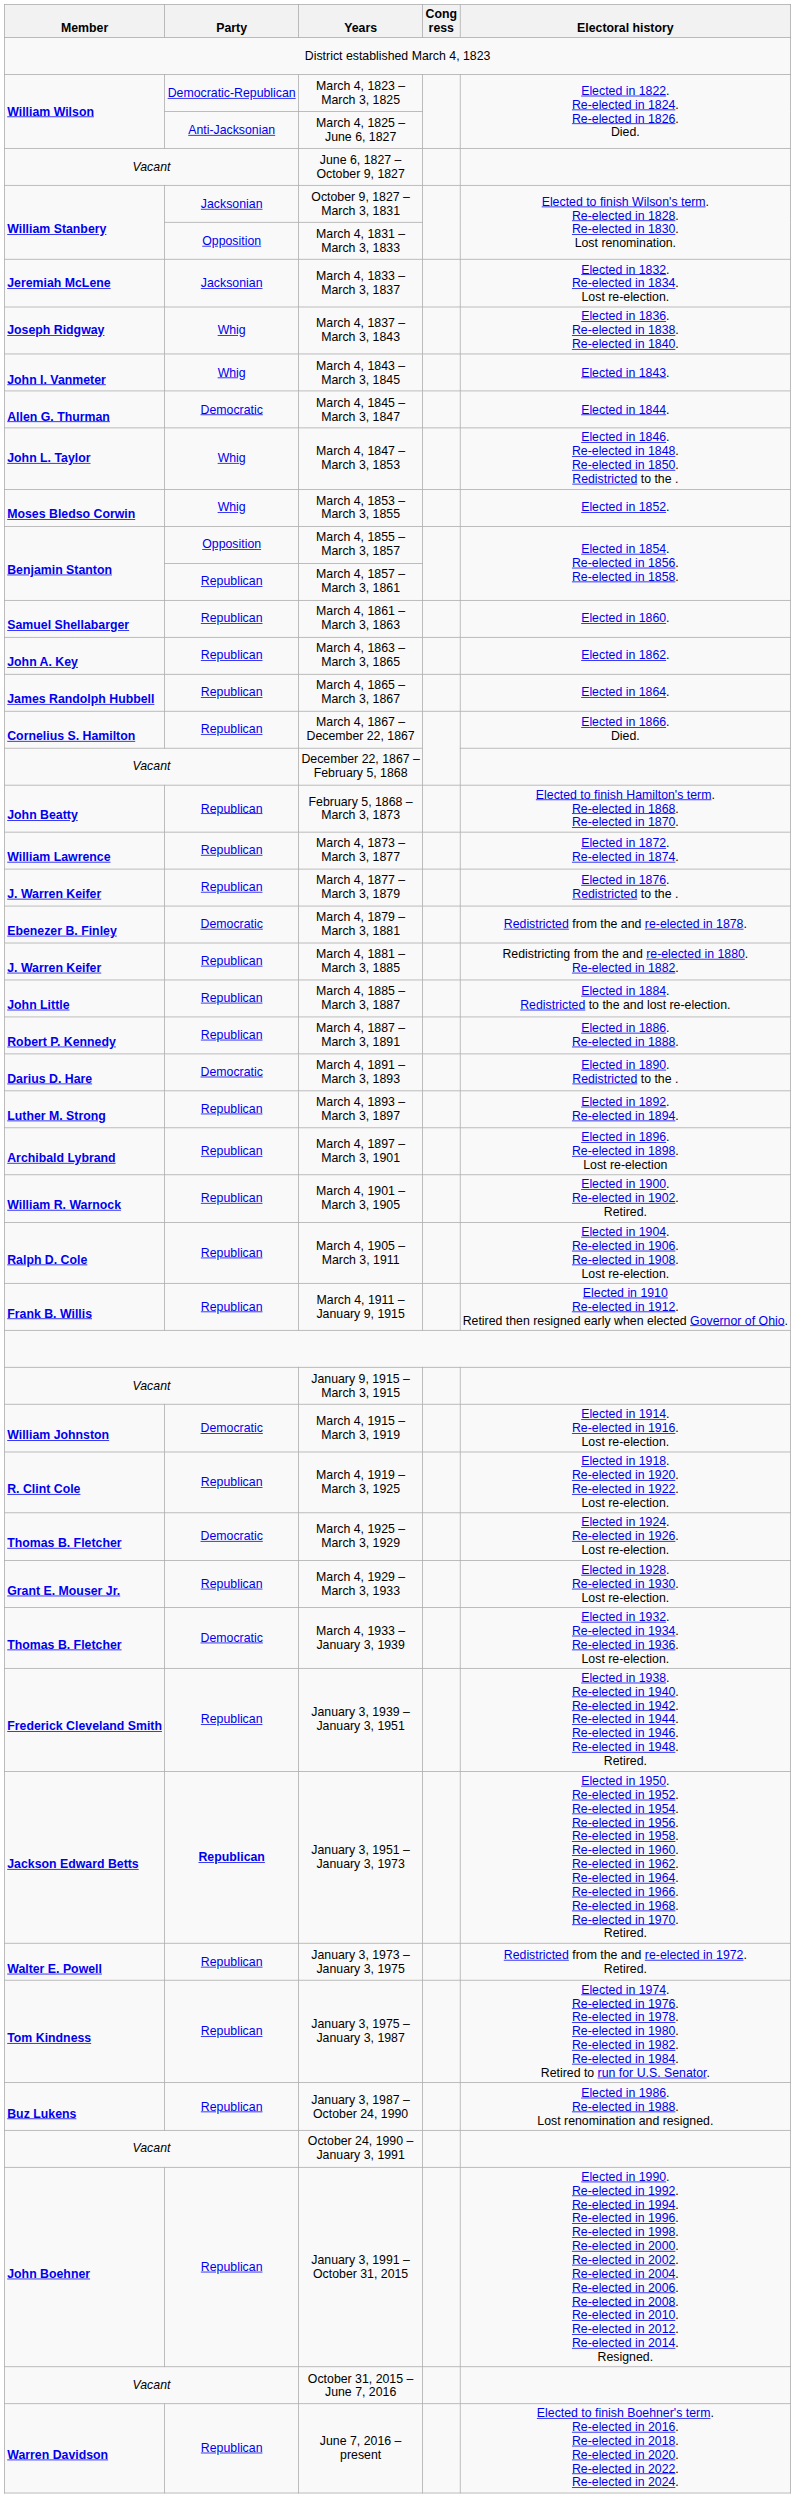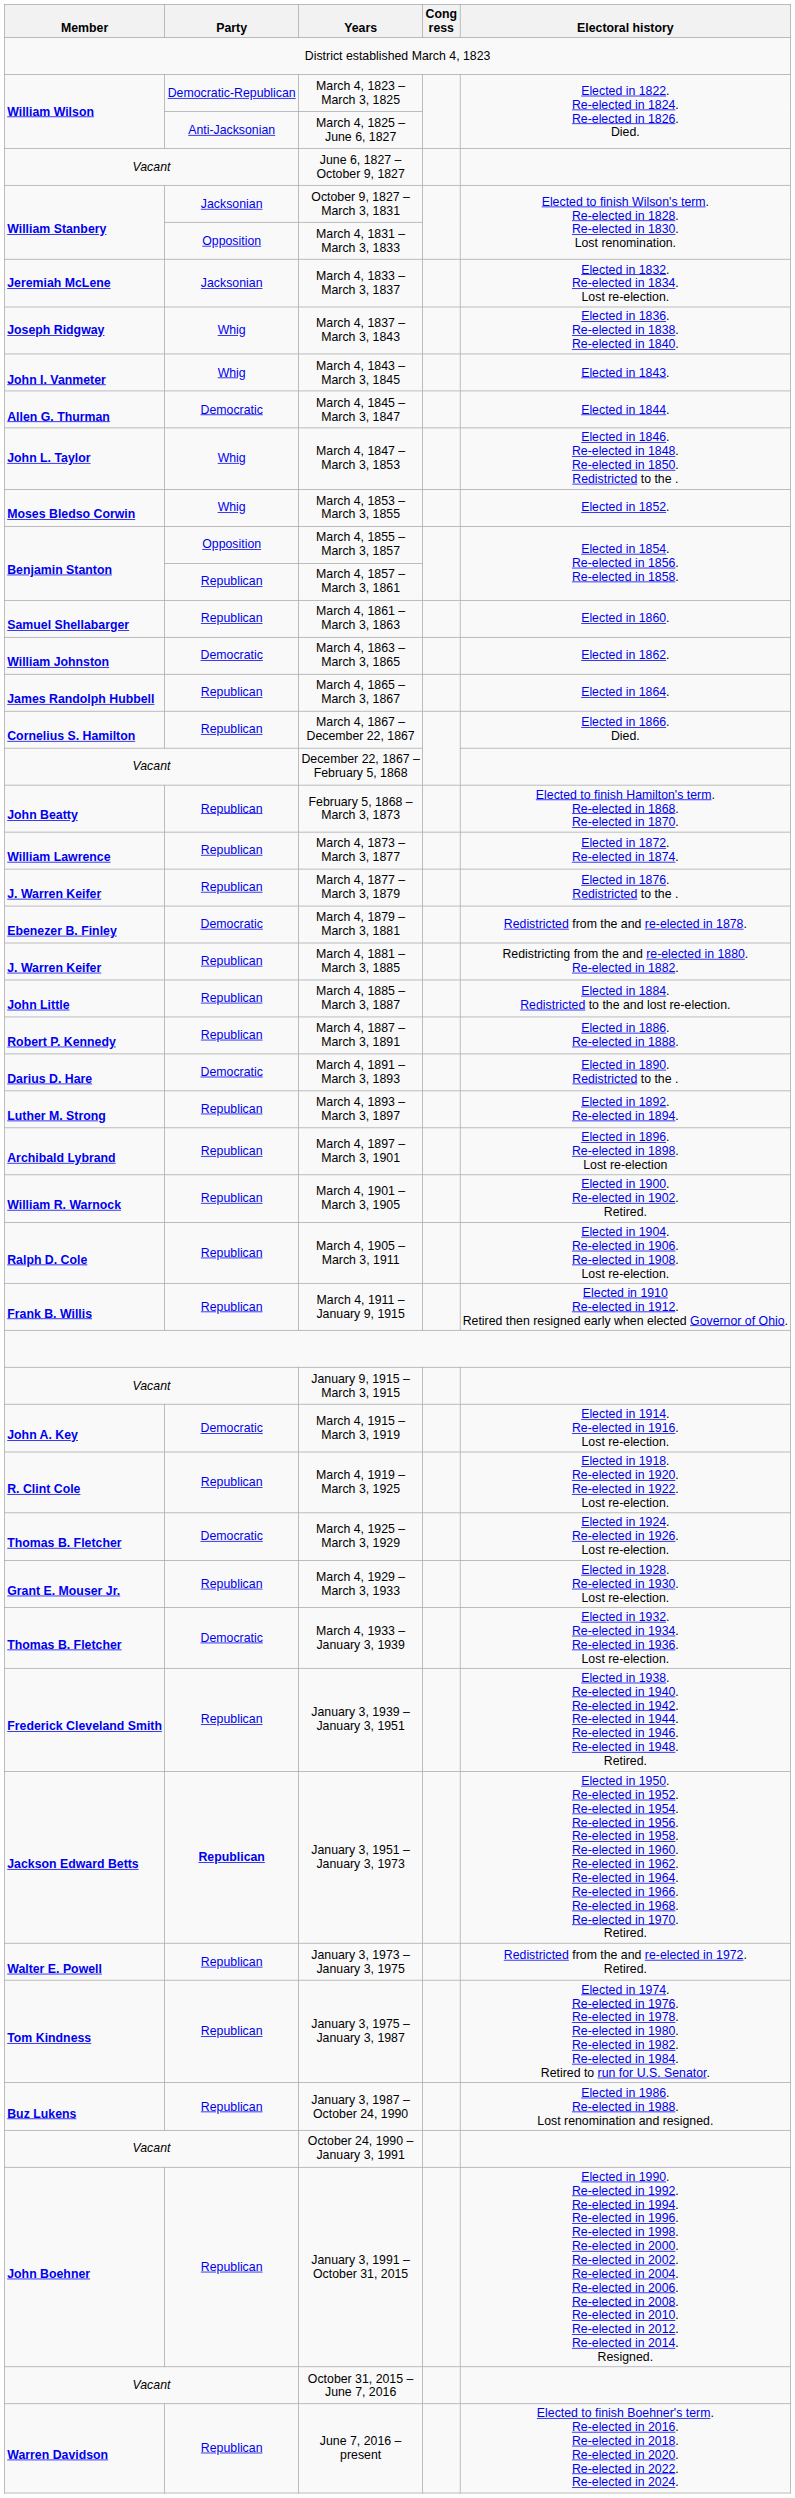 <table class=wikitable style="text-align:center">
 <tr valign=bottom>
 <th>Member</th>
 <th>Party</th>
 <th>Years</th>
 <th>Cong<br>ress</th>
 <th>Electoral history</th>
 </tr>
 <tr style="height:3em">
 <td colspan=7>District established March 4, 1823</td>
 </tr>
 <tr style="height:3em">
 <td rowspan=2 align=left><strong><a href='#'>William Wilson</a></strong><br></td>
 <td><a href='#'>Democratic-Republican</a></td>
 <td nowrap>March 4, 1823 –<br>March 3, 1825</td>
 <td rowspan=2></td>
 <td rowspan=2><a href='#'>Elected in 1822</a>.<br><a href='#'>Re-elected in 1824</a>.<br><a href='#'>Re-elected in 1826</a>.<br>Died.</td>
 </tr>
 <tr style="height:3em">
 <td><a href='#'>Anti-Jacksonian</a></td>
 <td nowrap>March 4, 1825 –<br>June 6, 1827</td>
 </tr>
 <tr style="height:3em">
 <td colspan=2><em>Vacant</em></td>
 <td nowrap>June 6, 1827 –<br>October 9, 1827</td>
 <td></td>
 <td></td>
 </tr>
 <tr style="height:3em">
 <td rowspan=2 align=left><br><strong><a href='#'>William Stanbery</a></strong><br></td>
 <td><a href='#'>Jacksonian</a></td>
 <td nowrap>October 9, 1827 –<br>March 3, 1831</td>
 <td rowspan=2></td>
 <td rowspan=2><a href='#'>Elected to finish Wilson's term</a>.<br><a href='#'>Re-elected in 1828</a>.<br><a href='#'>Re-elected in 1830</a>.<br>Lost renomination.</td>
 </tr>
 <tr style="height:3em">
 <td><a href='#'>Opposition</a></td>
 <td nowrap>March 4, 1831 –<br>March 3, 1833</td>
 </tr>
 <tr style="height:3em">
 <td align=left><strong><a href='#'>Jeremiah McLene</a></strong><br></td>
 <td><a href='#'>Jacksonian</a></td>
 <td nowrap>March 4, 1833 –<br>March 3, 1837</td>
 <td></td>
 <td><a href='#'>Elected in 1832</a>.<br><a href='#'>Re-elected in 1834</a>.<br>Lost re-election.</td>
 </tr>
 <tr style="height:3em">
 <td align=left><strong><a href='#'>Joseph Ridgway</a></strong><br></td>
 <td><a href='#'>Whig</a></td>
 <td nowrap>March 4, 1837 –<br>March 3, 1843</td>
 <td></td>
 <td><a href='#'>Elected in 1836</a>.<br><a href='#'>Re-elected in 1838</a>.<br><a href='#'>Re-elected in 1840</a>.<br></td>
 </tr>
 <tr style="height:3em">
 <td align=left><br><strong><a href='#'>John I. Vanmeter</a></strong><br></td>
 <td><a href='#'>Whig</a></td>
 <td nowrap>March 4, 1843 –<br>March 3, 1845</td>
 <td></td>
 <td><a href='#'>Elected in 1843</a>.<br></td>
 </tr>
 <tr style="height:3em">
 <td align=left><br><strong><a href='#'>Allen G. Thurman</a></strong><br></td>
 <td><a href='#'>Democratic</a></td>
 <td nowrap>March 4, 1845 –<br>March 3, 1847</td>
 <td></td>
 <td><a href='#'>Elected in 1844</a>.<br></td>
 </tr>
 <tr style="height:3em">
 <td align=left><strong><a href='#'>John L. Taylor</a></strong><br></td>
 <td><a href='#'>Whig</a></td>
 <td nowrap>March 4, 1847 –<br>March 3, 1853</td>
 <td></td>
 <td><a href='#'>Elected in 1846</a>.<br><a href='#'>Re-elected in 1848</a>.<br><a href='#'>Re-elected in 1850</a>.<br><a href='#'>Redistricted</a> to the .</td>
 </tr>
 <tr style="height:3em">
 <td align=left><br><strong><a href='#'>Moses Bledso Corwin</a></strong><br></td>
 <td><a href='#'>Whig</a></td>
 <td nowrap>March 4, 1853 –<br>March 3, 1855</td>
 <td></td>
 <td><a href='#'>Elected in 1852</a>.<br></td>
 </tr>
 <tr style="height:3em">
 <td rowspan=2 align=left><br><strong><a href='#'>Benjamin Stanton</a></strong><br></td>
 <td><a href='#'>Opposition</a></td>
 <td nowrap>March 4, 1855 –<br>March 3, 1857</td>
 <td rowspan=2></td>
 <td rowspan=2><a href='#'>Elected in 1854</a>.<br><a href='#'>Re-elected in 1856</a>.<br><a href='#'>Re-elected in 1858</a>.<br></td>
 </tr>
 <tr style="height:3em">
 <td><a href='#'>Republican</a></td>
 <td nowrap>March 4, 1857 –<br>March 3, 1861</td>
 </tr>
 <tr style="height:3em">
 <td align=left><br><strong><a href='#'>Samuel Shellabarger</a></strong><br></td>
 <td><a href='#'>Republican</a></td>
 <td nowrap>March 4, 1861 –<br>March 3, 1863</td>
 <td></td>
 <td><a href='#'>Elected in 1860</a>.<br></td>
 </tr>
 <tr style="height:3em">
-<td align=left><br><strong><a href='#'>John A. Key</a></strong><br></td>
-<td><a href='#'>Republican</a></td>
+<td align=left><br><strong><a href='#'>William Johnston</a></strong><br></td>
+<td><a href='#'>Democratic</a></td>
 <td nowrap>March 4, 1863 –<br>March 3, 1865</td>
 <td></td>
 <td><a href='#'>Elected in 1862</a>.<br></td>
 </tr>
 <tr style="height:3em">
 <td align=left><br><strong><a href='#'>James Randolph Hubbell</a></strong><br></td>
 <td><a href='#'>Republican</a></td>
 <td nowrap>March 4, 1865 –<br>March 3, 1867</td>
 <td></td>
 <td><a href='#'>Elected in 1864</a>.<br></td>
 </tr>
 <tr style="height:3em">
 <td align=left><br><strong><a href='#'>Cornelius S. Hamilton</a></strong><br></td>
 <td><a href='#'>Republican</a></td>
 <td nowrap>March 4, 1867 –<br>December 22, 1867</td>
 <td rowspan=2></td>
 <td><a href='#'>Elected in 1866</a>.<br>Died.</td>
 </tr>
 <tr style="height:3em">
 <td colspan=2><em>Vacant</em></td>
 <td nowrap>December 22, 1867 –<br>February 5, 1868</td>
 <td></td>
 </tr>
 <tr style="height:3em">
 <td align=left><br><strong><a href='#'>John Beatty</a></strong><br></td>
 <td><a href='#'>Republican</a></td>
 <td nowrap>February 5, 1868 –<br>March 3, 1873</td>
 <td></td>
 <td><a href='#'>Elected to finish Hamilton's term</a>.<br><a href='#'>Re-elected in 1868</a>.<br><a href='#'>Re-elected in 1870</a>.<br></td>
 </tr>
 <tr style="height:3em">
 <td align=left><br><strong><a href='#'>William Lawrence</a></strong><br></td>
 <td><a href='#'>Republican</a></td>
 <td nowrap>March 4, 1873 –<br>March 3, 1877</td>
 <td></td>
 <td><a href='#'>Elected in 1872</a>.<br><a href='#'>Re-elected in 1874</a>.<br></td>
 </tr>
 <tr style="height:3em">
 <td align=left><br><strong><a href='#'>J. Warren Keifer</a></strong><br></td>
 <td><a href='#'>Republican</a></td>
 <td nowrap>March 4, 1877 –<br>March 3, 1879</td>
 <td></td>
 <td><a href='#'>Elected in 1876</a>.<br><a href='#'>Redistricted</a> to the .</td>
 </tr>
 <tr style="height:3em">
 <td align=left><br><strong><a href='#'>Ebenezer B. Finley</a></strong><br></td>
 <td><a href='#'>Democratic</a></td>
 <td nowrap>March 4, 1879 –<br>March 3, 1881</td>
 <td></td>
 <td><a href='#'>Redistricted</a> from the  and <a href='#'>re-elected in 1878</a>.<br></td>
 </tr>
 <tr style="height:3em">
 <td align=left><br><strong><a href='#'>J. Warren Keifer</a></strong><br></td>
 <td><a href='#'>Republican</a></td>
 <td nowrap>March 4, 1881 –<br>March 3, 1885</td>
 <td></td>
 <td>Redistricting from the  and <a href='#'>re-elected in 1880</a>.<br><a href='#'>Re-elected in 1882</a>.<br></td>
 </tr>
 <tr style="height:3em">
 <td align=left><br><strong><a href='#'>John Little</a></strong><br></td>
 <td><a href='#'>Republican</a></td>
 <td nowrap>March 4, 1885 –<br>March 3, 1887</td>
 <td></td>
 <td><a href='#'>Elected in 1884</a>.<br><a href='#'>Redistricted</a> to the  and lost re-election.</td>
 </tr>
 <tr style="height:3em">
 <td align=left><br><strong><a href='#'>Robert P. Kennedy</a></strong><br></td>
 <td><a href='#'>Republican</a></td>
 <td nowrap>March 4, 1887 –<br>March 3, 1891</td>
 <td></td>
 <td><a href='#'>Elected in 1886</a>.<br><a href='#'>Re-elected in 1888</a>.<br></td>
 </tr>
 <tr style="height:3em">
 <td align=left><br><strong><a href='#'>Darius D. Hare</a></strong><br></td>
 <td><a href='#'>Democratic</a></td>
 <td nowrap>March 4, 1891 –<br>March 3, 1893</td>
 <td></td>
 <td><a href='#'>Elected in 1890</a>.<br><a href='#'>Redistricted</a> to the .</td>
 </tr>
 <tr style="height:3em">
 <td align=left><br><strong><a href='#'>Luther M. Strong</a></strong><br></td>
 <td><a href='#'>Republican</a></td>
 <td nowrap>March 4, 1893 –<br>March 3, 1897</td>
 <td></td>
 <td><a href='#'>Elected in 1892</a>.<br><a href='#'>Re-elected in 1894</a>.<br></td>
 </tr>
 <tr style="height:3em">
 <td align=left><br><strong><a href='#'>Archibald Lybrand</a></strong><br></td>
 <td><a href='#'>Republican</a></td>
 <td nowrap>March 4, 1897 –<br>March 3, 1901</td>
 <td></td>
 <td><a href='#'>Elected in 1896</a>.<br><a href='#'>Re-elected in 1898</a>.<br>Lost re-election</td>
 </tr>
 <tr style="height:3em">
 <td align=left><br><strong><a href='#'>William R. Warnock</a></strong><br></td>
 <td><a href='#'>Republican</a></td>
 <td nowrap>March 4, 1901 –<br>March 3, 1905</td>
 <td></td>
 <td><a href='#'>Elected in 1900</a>.<br><a href='#'>Re-elected in 1902</a>.<br>Retired.</td>
 </tr>
 <tr style="height:3em">
 <td align=left><br><strong><a href='#'>Ralph D. Cole</a></strong><br></td>
 <td><a href='#'>Republican</a></td>
 <td nowrap>March 4, 1905 –<br>March 3, 1911</td>
 <td></td>
 <td><a href='#'>Elected in 1904</a>.<br><a href='#'>Re-elected in 1906</a>.<br><a href='#'>Re-elected in 1908</a>.<br>Lost re-election.</td>
 </tr>
 <tr style="height:3em">
 <td align=left><br><strong><a href='#'>Frank B. Willis</a></strong><br></td>
 <td><a href='#'>Republican</a></td>
 <td nowrap>March 4, 1911 –<br>January 9, 1915</td>
 <td></td>
 <td><a href='#'>Elected in 1910</a><br><a href='#'>Re-elected in 1912</a>.<br>Retired then resigned early when elected <a href='#'>Governor of Ohio</a>.</td>
 </tr>
 <tr style="height:3em">
 </tr>
 <tr style="height:3em">
 <td colspan=2><em>Vacant</em></td>
 <td nowrap>January 9, 1915 –<br>March 3, 1915</td>
 <td></td>
 <td></td>
 </tr>
 <tr style="height:3em">
-<td align=left><br><strong><a href='#'>William Johnston</a></strong><br></td>
+<td align=left><br><strong><a href='#'>John A. Key</a></strong><br></td>
 <td><a href='#'>Democratic</a></td>
 <td nowrap>March 4, 1915 –<br>March 3, 1919</td>
 <td></td>
 <td><a href='#'>Elected in 1914</a>.<br><a href='#'>Re-elected in 1916</a>.<br>Lost re-election.</td>
 </tr>
 <tr style="height:3em">
 <td align=left><br><strong><a href='#'>R. Clint Cole</a></strong><br></td>
 <td><a href='#'>Republican</a></td>
 <td nowrap>March 4, 1919 –<br>March 3, 1925</td>
 <td></td>
 <td><a href='#'>Elected in 1918</a>.<br><a href='#'>Re-elected in 1920</a>.<br><a href='#'>Re-elected in 1922</a>.<br>Lost re-election.</td>
 </tr>
 <tr style="height:3em">
 <td align=left><br><strong><a href='#'>Thomas B. Fletcher</a></strong><br></td>
 <td><a href='#'>Democratic</a></td>
 <td nowrap>March 4, 1925 –<br>March 3, 1929</td>
 <td></td>
 <td><a href='#'>Elected in 1924</a>.<br><a href='#'>Re-elected in 1926</a>.<br>Lost re-election.</td>
 </tr>
 <tr style="height:3em">
 <td align=left><br><strong><a href='#'>Grant E. Mouser Jr.</a></strong><br></td>
 <td><a href='#'>Republican</a></td>
 <td nowrap>March 4, 1929 –<br>March 3, 1933</td>
 <td></td>
 <td><a href='#'>Elected in 1928</a>.<br><a href='#'>Re-elected in 1930</a>.<br>Lost re-election.</td>
 </tr>
 <tr style="height:3em">
 <td align=left><br><strong><a href='#'>Thomas B. Fletcher</a></strong><br></td>
 <td><a href='#'>Democratic</a></td>
 <td nowrap>March 4, 1933 –<br>January 3, 1939</td>
 <td></td>
 <td><a href='#'>Elected in 1932</a>.<br><a href='#'>Re-elected in 1934</a>.<br><a href='#'>Re-elected in 1936</a>.<br>Lost re-election.</td>
 </tr>
 <tr style="height:3em">
 <td align=left><br><strong><a href='#'>Frederick Cleveland Smith</a></strong><br></td>
 <td><a href='#'>Republican</a></td>
 <td nowrap>January 3, 1939 –<br>January 3, 1951</td>
 <td></td>
 <td><a href='#'>Elected in 1938</a>.<br><a href='#'>Re-elected in 1940</a>.<br><a href='#'>Re-elected in 1942</a>.<br><a href='#'>Re-elected in 1944</a>.<br><a href='#'>Re-elected in 1946</a>.<br><a href='#'>Re-elected in 1948</a>.<br>Retired.</td>
 </tr>
 <tr style="height:3em">
 <td align=left><br><strong><a href='#'>Jackson Edward Betts</a></strong><br></td>
 <td><strong><a href='#'>Republican</a></strong></td>
 <td nowrap>January 3, 1951 –<br>January 3, 1973</td>
 <td></td>
 <td><a href='#'>Elected in 1950</a>.<br><a href='#'>Re-elected in 1952</a>.<br><a href='#'>Re-elected in 1954</a>.<br><a href='#'>Re-elected in 1956</a>.<br><a href='#'>Re-elected in 1958</a>.<br><a href='#'>Re-elected in 1960</a>.<br><a href='#'>Re-elected in 1962</a>.<br><a href='#'>Re-elected in 1964</a>.<br><a href='#'>Re-elected in 1966</a>.<br><a href='#'>Re-elected in 1968</a>.<br><a href='#'>Re-elected in 1970</a>.<br>Retired.</td>
 </tr>
 <tr style="height:3em">
 <td align=left><br><strong><a href='#'>Walter E. Powell</a></strong><br></td>
 <td><a href='#'>Republican</a></td>
 <td nowrap>January 3, 1973 –<br>January 3, 1975</td>
 <td></td>
 <td><a href='#'>Redistricted</a> from the  and <a href='#'>re-elected in 1972</a>.<br>Retired.</td>
 </tr>
 <tr style="height:3em">
 <td align=left><br><strong><a href='#'>Tom Kindness</a></strong><br></td>
 <td><a href='#'>Republican</a></td>
 <td nowrap>January 3, 1975 –<br>January 3, 1987</td>
 <td></td>
 <td><a href='#'>Elected in 1974</a>.<br><a href='#'>Re-elected in 1976</a>.<br><a href='#'>Re-elected in 1978</a>.<br><a href='#'>Re-elected in 1980</a>.<br><a href='#'>Re-elected in 1982</a>.<br><a href='#'>Re-elected in 1984</a>.<br>Retired to <a href='#'>run for U.S. Senator</a>.</td>
 </tr>
 <tr style="height:3em">
 <td align=left><br><strong><a href='#'>Buz Lukens</a></strong><br></td>
 <td><a href='#'>Republican</a></td>
 <td nowrap>January 3, 1987 –<br>October 24, 1990</td>
 <td></td>
 <td><a href='#'>Elected in 1986</a>.<br><a href='#'>Re-elected in 1988</a>.<br>Lost renomination and resigned.</td>
 </tr>
 <tr style="height:3em">
 <td colspan=2><em>Vacant</em></td>
 <td nowrap>October 24, 1990 –<br>January 3, 1991</td>
 <td></td>
 <td></td>
 </tr>
 <tr style="height:3em">
 <td align=left><br><strong><a href='#'>John Boehner</a></strong><br></td>
 <td><a href='#'>Republican</a></td>
 <td nowrap>January 3, 1991 –<br>October 31, 2015</td>
 <td></td>
 <td><a href='#'>Elected in 1990</a>.<br><a href='#'>Re-elected in 1992</a>.<br><a href='#'>Re-elected in 1994</a>.<br><a href='#'>Re-elected in 1996</a>.<br><a href='#'>Re-elected in 1998</a>.<br><a href='#'>Re-elected in 2000</a>.<br><a href='#'>Re-elected in 2002</a>.<br><a href='#'>Re-elected in 2004</a>.<br><a href='#'>Re-elected in 2006</a>.<br><a href='#'>Re-elected in 2008</a>.<br><a href='#'>Re-elected in 2010</a>.<br><a href='#'>Re-elected in 2012</a>.<br><a href='#'>Re-elected in 2014</a>.<br>Resigned.</td>
 </tr>
 <tr style="height:3em">
 <td colspan=2><em>Vacant</em></td>
 <td nowrap>October 31, 2015 –<br>June 7, 2016</td>
 <td></td>
 <td></td>
 </tr>
 <tr style="height:3em">
 <td align=left><br><strong><a href='#'>Warren Davidson</a></strong><br></td>
 <td><a href='#'>Republican</a></td>
 <td nowrap>June 7, 2016 –<br>present</td>
 <td></td>
 <td><a href='#'>Elected to finish Boehner's term</a>.<br><a href='#'>Re-elected in 2016</a>.<br><a href='#'>Re-elected in 2018</a>.<br><a href='#'>Re-elected in 2020</a>.<br><a href='#'>Re-elected in 2022</a>.<br><a href='#'>Re-elected in 2024</a>.</td>
 </tr>
 </table>
